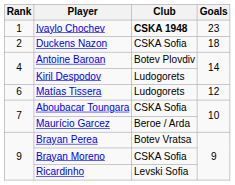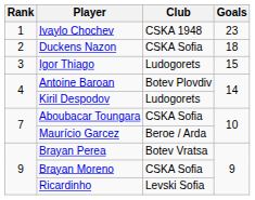 <table class="wikitable" style="text-align:center">
 <tr>
 <th>Rank</th>
 <th>Player</th>
 <th>Club</th>
 <th>Goals</th>
 </tr>
 <tr>
 <td>1</td>
 <td align="left"> <a href='#'>Ivaylo Chochev</a></td>
-<td align="left"><strong>CSKA 1948</strong></td>
+<td align="left">CSKA 1948</td>
 <td>23</td>
 </tr>
 <tr>
 <td>2</td>
 <td align="left"> <a href='#'>Duckens Nazon</a></td>
 <td align="left">CSKA Sofia</td>
 <td>18</td>
+</tr>
+<tr>
+<td>3</td>
+<td align="left"> <a href='#'>Igor Thiago</a></td>
+<td align="left">Ludogorets</td>
+<td>15</td>
 </tr>
 <tr>
 <td rowspan=2>4</td>
 <td align="left"> <a href='#'>Antoine Baroan</a></td>
 <td align="left">Botev Plovdiv</td>
 <td rowspan=2>14</td>
 </tr>
 <tr>
 <td align="left"> <a href='#'>Kiril Despodov</a></td>
 <td align="left">Ludogorets</td>
-</tr>
-<tr>
-<td>6</td>
-<td align="left"> <a href='#'>Matías Tissera</a></td>
-<td align="left">Ludogorets</td>
-<td>12</td>
 </tr>
 <tr>
 <td rowspan=2>7</td>
 <td align="left"> <a href='#'>Aboubacar Toungara</a></td>
 <td align="left">CSKA Sofia</td>
 <td rowspan=2>10</td>
 </tr>
 <tr>
 <td align="left"> <a href='#'>Maurício Garcez</a></td>
 <td align="left">Beroe / Arda</td>
 </tr>
 <tr>
 <td rowspan=3>9</td>
 <td align="left"> <a href='#'>Brayan Perea</a></td>
 <td align="left">Botev Vratsa</td>
 <td rowspan=3>9</td>
 </tr>
 <tr>
 <td align="left"> <a href='#'>Brayan Moreno</a></td>
 <td align="left">CSKA Sofia</td>
 </tr>
 <tr>
 <td align="left"> <a href='#'>Ricardinho</a></td>
 <td align="left">Levski Sofia</td>
 </tr>
 </table>
